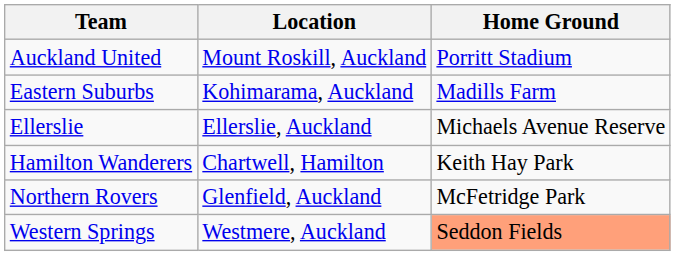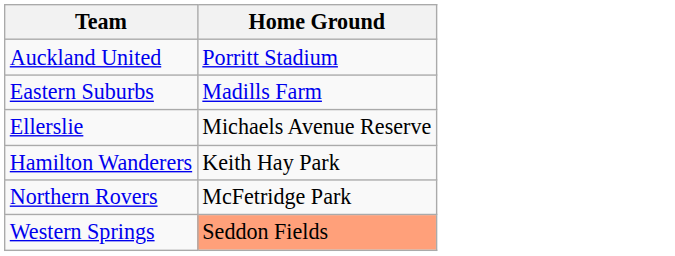 <table class="wikitable sortable">
 <tr>
 <th>Team</th>
-<th>Location</th>
 <th>Home Ground</th>
 </tr>
 <tr>
 <td><a href='#'>Auckland United</a></td>
-<td><a href='#'>Mount Roskill</a>, <a href='#'>Auckland</a></td>
 <td><a href='#'>Porritt Stadium</a></td>
 </tr>
 <tr>
 <td><a href='#'>Eastern Suburbs</a></td>
-<td><a href='#'>Kohimarama</a>, <a href='#'>Auckland</a></td>
 <td><a href='#'>Madills Farm</a></td>
 </tr>
 <tr>
 <td><a href='#'>Ellerslie</a></td>
-<td><a href='#'>Ellerslie</a>, <a href='#'>Auckland</a></td>
 <td>Michaels Avenue Reserve</td>
 </tr>
 <tr>
 <td><a href='#'>Hamilton Wanderers</a></td>
-<td><a href='#'>Chartwell</a>, <a href='#'>Hamilton</a></td>
 <td>Keith Hay Park</td>
 </tr>
 <tr>
 <td><a href='#'>Northern Rovers</a></td>
-<td><a href='#'>Glenfield</a>, <a href='#'>Auckland</a></td>
 <td>McFetridge Park</td>
 </tr>
 <tr>
 <td><a href='#'>Western Springs</a></td>
-<td><a href='#'>Westmere</a>, <a href='#'>Auckland</a></td>
 <td style="background: lightsalmon;">Seddon Fields</td>
 </tr>
 </table>
